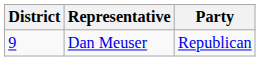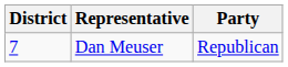 <table class="wikitable">
 <tr>
 <th>District</th>
 <th>Representative</th>
 <th>Party</th>
 </tr>
 <tr>
-<td><a href='#'>9</a></td>
+<td><a href='#'>7</a></td>
 <td><a href='#'>Dan Meuser</a></td>
 <td><a href='#'>Republican</a></td>
 </tr>
 </table>
